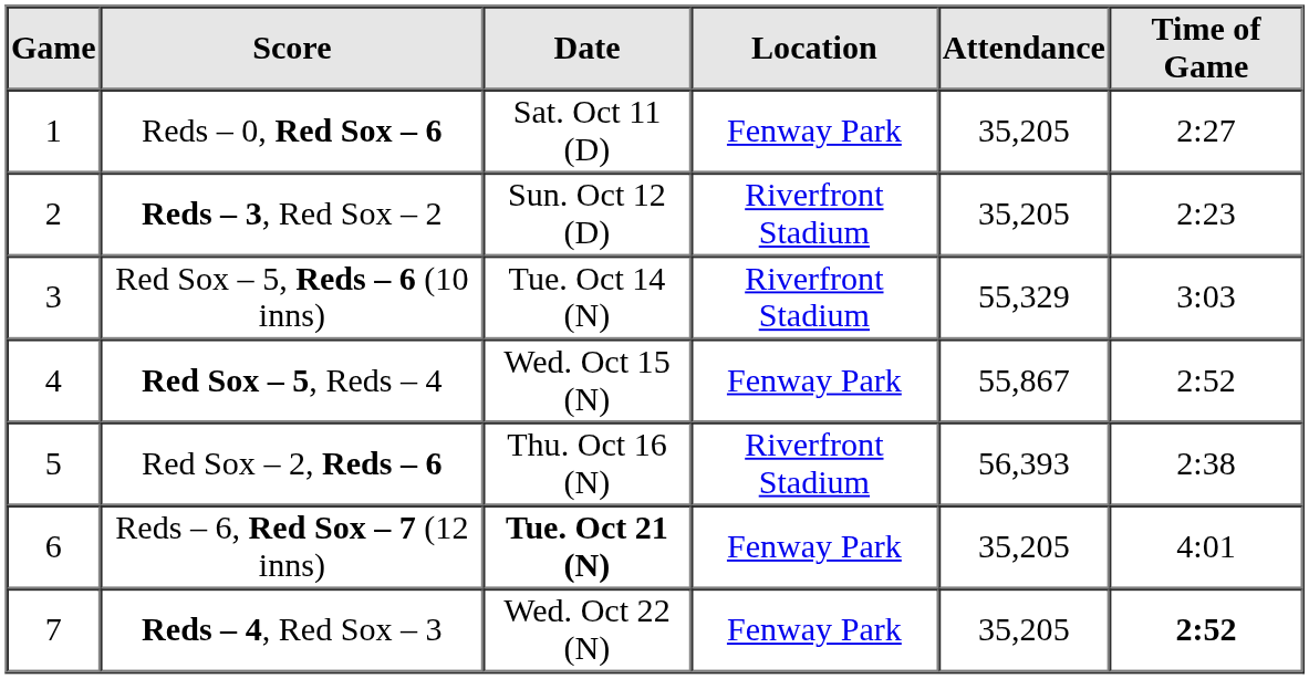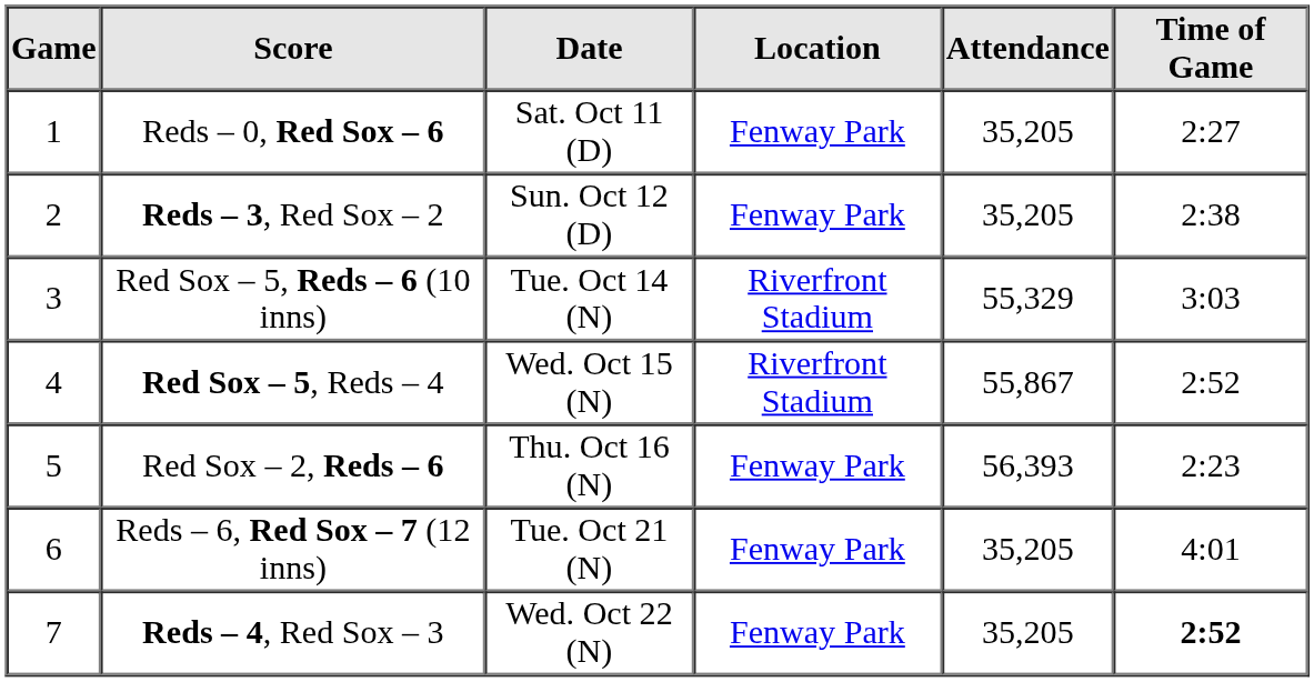 <table border=1 cellspacing=0 width=625 style="margin-left:3em;">
 <tr style="text-align:center; background-color:#e6e6e6;">
 <th width=>Game</th>
 <th width=>Score</th>
 <th width=>Date</th>
 <th width=>Location</th>
 <th width=>Attendance</th>
 <th width=>Time of Game</th>
 </tr>
 <tr style="text-align:center;">
 <td>1</td>
 <td>Reds – 0, <strong>Red Sox – 6</strong></td>
 <td>Sat. Oct 11 (D)</td>
 <td><a href='#'>Fenway Park</a></td>
 <td>35,205</td>
 <td>2:27</td>
 </tr>
 <tr style="text-align:center;">
 <td>2</td>
 <td><strong>Reds – 3</strong>, Red Sox – 2</td>
 <td>Sun. Oct 12 (D)</td>
-<td><a href='#'>Riverfront Stadium</a></td>
+<td><a href='#'>Fenway Park</a></td>
 <td>35,205</td>
-<td>2:23</td>
+<td>2:38</td>
 </tr>
 <tr style="text-align:center;">
 <td>3</td>
 <td>Red Sox – 5, <strong>Reds – 6</strong> (10 inns)</td>
 <td>Tue. Oct 14 (N)</td>
 <td><a href='#'>Riverfront Stadium</a></td>
 <td>55,329</td>
 <td>3:03</td>
 </tr>
 <tr style="text-align:center;">
 <td>4</td>
 <td><strong>Red Sox – 5</strong>, Reds – 4</td>
 <td>Wed. Oct 15 (N)</td>
-<td><a href='#'>Fenway Park</a></td>
+<td><a href='#'>Riverfront Stadium</a></td>
 <td>55,867</td>
 <td>2:52</td>
 </tr>
 <tr style="text-align:center;">
 <td>5</td>
 <td>Red Sox – 2, <strong>Reds – 6</strong></td>
 <td>Thu. Oct 16 (N)</td>
-<td><a href='#'>Riverfront Stadium</a></td>
+<td><a href='#'>Fenway Park</a></td>
 <td>56,393</td>
-<td>2:38</td>
+<td>2:23</td>
 </tr>
 <tr style="text-align:center;">
 <td>6</td>
 <td>Reds – 6, <strong> Red Sox – 7</strong> (12 inns)</td>
-<td><strong>Tue. Oct 21 (N)</strong></td>
+<td>Tue. Oct 21 (N)</td>
 <td><a href='#'>Fenway Park</a></td>
 <td>35,205</td>
 <td>4:01</td>
 </tr>
 <tr style="text-align:center;">
 <td>7</td>
 <td><strong>Reds – 4</strong>, Red Sox – 3</td>
 <td>Wed. Oct 22 (N)</td>
 <td><a href='#'>Fenway Park</a></td>
 <td>35,205</td>
 <td><strong>2:52</strong></td>
 </tr>
 <tr style="text-align:center;">
 </tr>
 </table>
